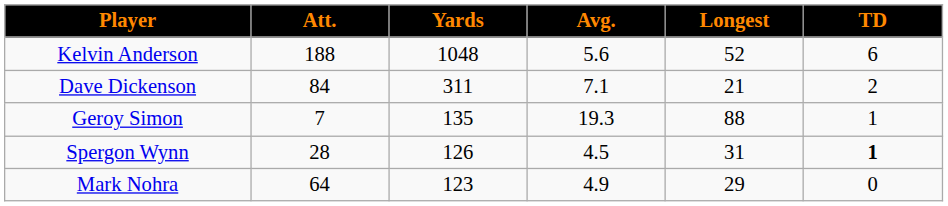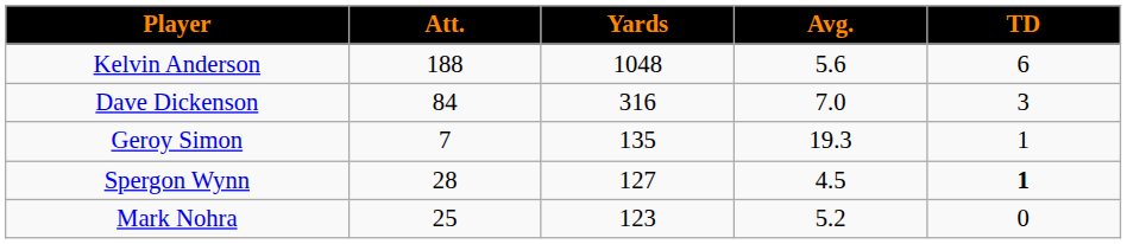 <table class="wikitable sortable">
 <tr>
 <th style="background:black;color:#FF8800;" width="16%">Player</th>
 <th style="background:black;color:#FF8800;" width="9%">Att.</th>
 <th style="background:black;color:#FF8800;" width="9%">Yards</th>
 <th style="background:black;color:#FF8800;" width="9%">Avg.</th>
-<th style="background:black;color:#FF8800;" width="9%">Longest</th>
 <th style="background:black;color:#FF8800;" width="9%">TD</th>
 </tr>
 <tr align="center">
 <td><a href='#'>Kelvin Anderson</a></td>
 <td>188</td>
 <td>1048</td>
 <td>5.6</td>
-<td>52</td>
 <td>6</td>
 </tr>
 <tr align="center">
 <td><a href='#'>Dave Dickenson</a></td>
 <td>84</td>
-<td>311</td>
-<td>7.1</td>
-<td>21</td>
-<td>2</td>
+<td>316</td>
+<td>7.0</td>
+<td>3</td>
 </tr>
 <tr align="center">
 <td><a href='#'>Geroy Simon</a></td>
 <td>7</td>
 <td>135</td>
 <td>19.3</td>
-<td>88</td>
 <td>1</td>
 </tr>
 <tr align="center">
 <td><a href='#'>Spergon Wynn</a></td>
 <td>28</td>
-<td>126</td>
+<td>127</td>
 <td>4.5</td>
-<td>31</td>
 <td><strong>1</strong></td>
 </tr>
 <tr align="center">
 <td><a href='#'>Mark Nohra</a></td>
-<td>64</td>
+<td>25</td>
 <td>123</td>
-<td>4.9</td>
-<td>29</td>
+<td>5.2</td>
 <td>0</td>
 </tr>
 </table>
